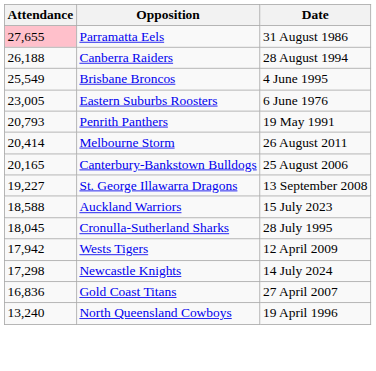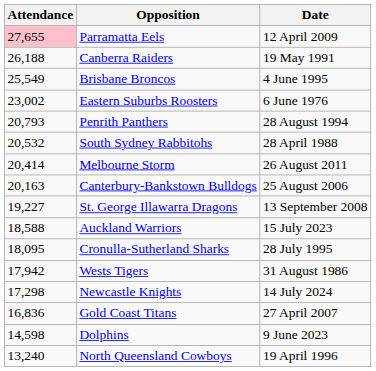 <table class="wikitable" style="text-align:left;">
 <tr>
 <th>Attendance</th>
 <th>Opposition</th>
 <th>Date</th>
 </tr>
 <tr>
 <td style="background: pink;">27,655</td>
 <td> <a href='#'>Parramatta Eels</a></td>
-<td>31 August 1986</td>
+<td>12 April 2009</td>
 </tr>
 <tr>
 <td>26,188</td>
 <td> <a href='#'>Canberra Raiders</a></td>
-<td>28 August 1994</td>
+<td>19 May 1991</td>
 </tr>
 <tr>
 <td>25,549</td>
 <td> <a href='#'>Brisbane Broncos</a></td>
 <td>4 June 1995</td>
 </tr>
 <tr>
-<td>23,005</td>
+<td>23,002</td>
 <td> <a href='#'>Eastern Suburbs Roosters</a></td>
 <td>6 June 1976</td>
 </tr>
 <tr>
 <td>20,793</td>
 <td> <a href='#'>Penrith Panthers</a></td>
-<td>19 May 1991</td>
+<td>28 August 1994</td>
+</tr>
+<tr>
+<td>20,532</td>
+<td> <a href='#'>South Sydney Rabbitohs</a></td>
+<td>28 April 1988</td>
 </tr>
 <tr>
 <td>20,414</td>
 <td> <a href='#'>Melbourne Storm</a></td>
 <td>26 August 2011</td>
 </tr>
 <tr>
-<td>20,165</td>
+<td>20,163</td>
 <td> <a href='#'>Canterbury-Bankstown Bulldogs</a></td>
 <td>25 August 2006</td>
 </tr>
 <tr>
 <td>19,227</td>
 <td> <a href='#'>St. George Illawarra Dragons</a></td>
 <td>13 September 2008</td>
 </tr>
 <tr>
 <td>18,588</td>
 <td> <a href='#'>Auckland Warriors</a></td>
 <td>15 July 2023</td>
 </tr>
 <tr>
-<td>18,045</td>
+<td>18,095</td>
 <td> <a href='#'>Cronulla-Sutherland Sharks</a></td>
 <td>28 July 1995</td>
 </tr>
 <tr>
 <td>17,942</td>
 <td> <a href='#'>Wests Tigers</a></td>
-<td>12 April 2009</td>
+<td>31 August 1986</td>
 </tr>
 <tr>
 <td>17,298</td>
 <td> <a href='#'>Newcastle Knights</a></td>
 <td>14 July 2024</td>
 </tr>
 <tr>
 <td>16,836</td>
 <td> <a href='#'>Gold Coast Titans</a></td>
 <td>27 April 2007</td>
 </tr>
 <tr>
+<td>14,598</td>
+<td> <a href='#'>Dolphins</a></td>
+<td>9 June 2023</td>
+</tr>
+<tr>
 <td>13,240</td>
 <td> <a href='#'>North Queensland Cowboys</a></td>
 <td>19 April 1996</td>
 </tr>
 </table>
